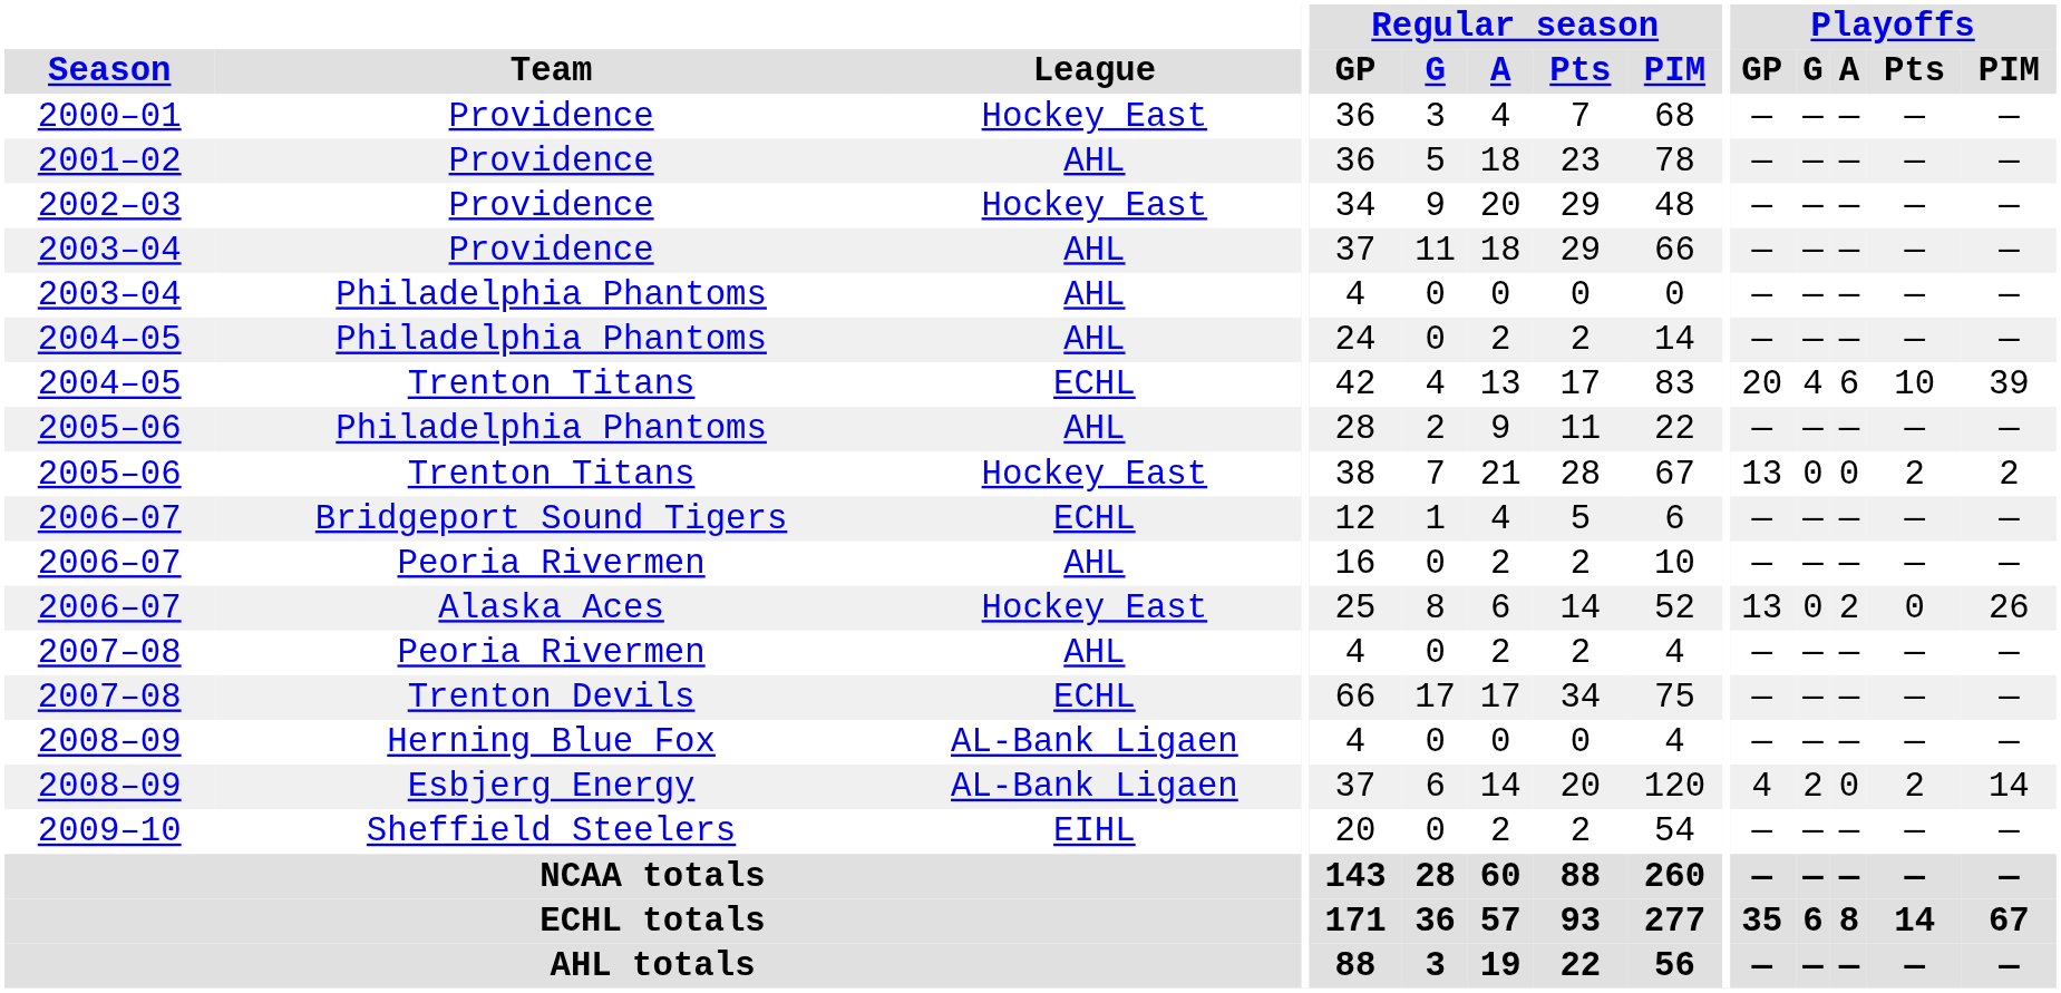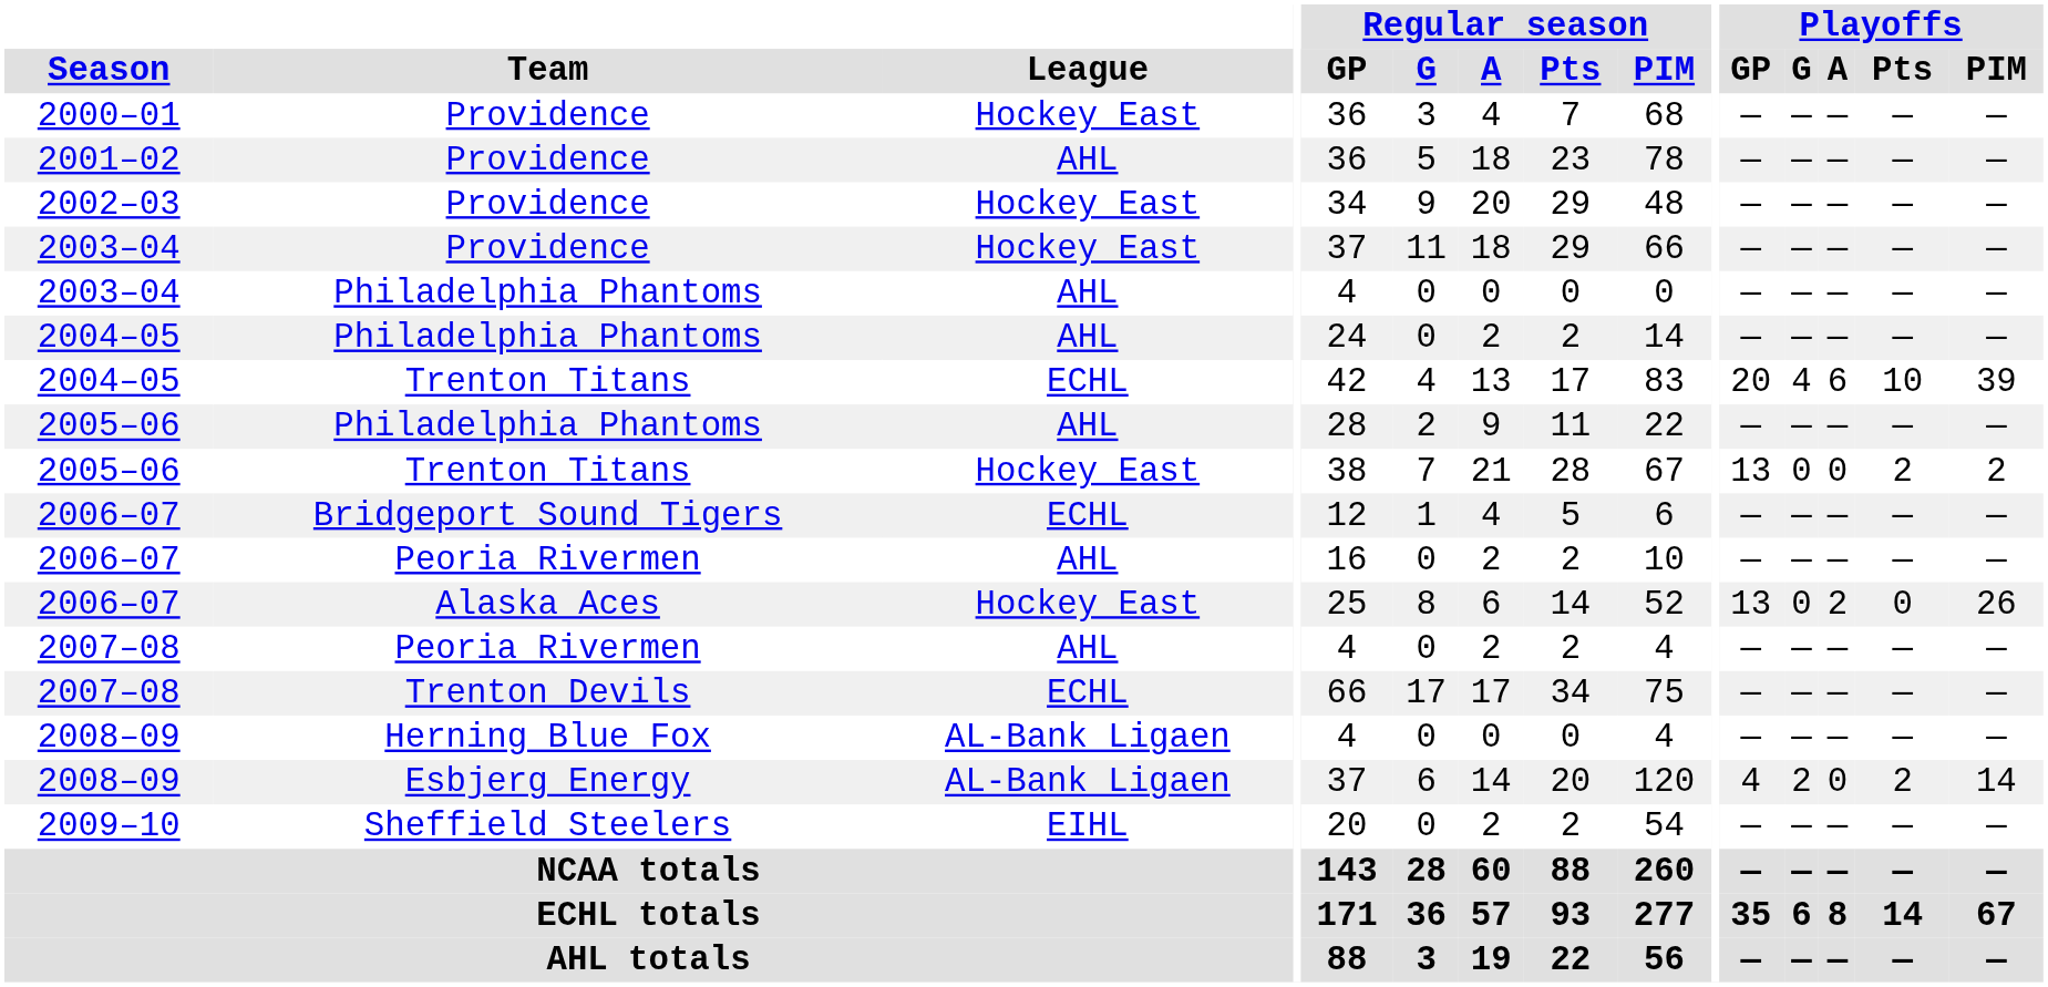 <table border="0" cellpadding="1" cellspacing="0" style="text-align:center; width:60em">
 <tr bgcolor="#e0e0e0">
 <th colspan="3" bgcolor="#ffffff"></th>
 <th rowspan="100" bgcolor="#ffffff"></th>
 <th colspan="5"><a href='#'>Regular season</a></th>
 <th rowspan="100" bgcolor="#ffffff"></th>
 <th colspan="5"><a href='#'>Playoffs</a></th>
 </tr>
 <tr bgcolor="#e0e0e0">
 <th><a href='#'>Season</a></th>
 <th>Team</th>
 <th>League</th>
 <th>GP</th>
 <th><a href='#'>G</a></th>
 <th><a href='#'>A</a></th>
 <th><a href='#'>Pts</a></th>
 <th><a href='#'>PIM</a></th>
 <th>GP</th>
 <th>G</th>
 <th>A</th>
 <th>Pts</th>
 <th>PIM</th>
 </tr>
 <tr>
 <td><a href='#'>2000–01</a></td>
 <td><a href='#'>Providence</a></td>
 <td><a href='#'>Hockey East</a></td>
 <td>36</td>
 <td>3</td>
 <td>4</td>
 <td>7</td>
 <td>68</td>
 <td>—</td>
 <td>—</td>
 <td>—</td>
 <td>—</td>
 <td>—</td>
 </tr>
 <tr bgcolor="f0f0f0">
 <td><a href='#'>2001–02</a></td>
 <td><a href='#'>Providence</a></td>
 <td><a href='#'>AHL</a></td>
 <td>36</td>
 <td>5</td>
 <td>18</td>
 <td>23</td>
 <td>78</td>
 <td>—</td>
 <td>—</td>
 <td>—</td>
 <td>—</td>
 <td>—</td>
 </tr>
 <tr>
 <td><a href='#'>2002–03</a></td>
 <td><a href='#'>Providence</a></td>
 <td><a href='#'>Hockey East</a></td>
 <td>34</td>
 <td>9</td>
 <td>20</td>
 <td>29</td>
 <td>48</td>
 <td>—</td>
 <td>—</td>
 <td>—</td>
 <td>—</td>
 <td>—</td>
 </tr>
 <tr bgcolor="f0f0f0">
 <td><a href='#'>2003–04</a></td>
 <td><a href='#'>Providence</a></td>
-<td><a href='#'>AHL</a></td>
+<td><a href='#'>Hockey East</a></td>
 <td>37</td>
 <td>11</td>
 <td>18</td>
 <td>29</td>
 <td>66</td>
 <td>—</td>
 <td>—</td>
 <td>—</td>
 <td>—</td>
 <td>—</td>
 </tr>
 <tr>
 <td><a href='#'>2003–04</a></td>
 <td><a href='#'>Philadelphia Phantoms</a></td>
 <td><a href='#'>AHL</a></td>
 <td>4</td>
 <td>0</td>
 <td>0</td>
 <td>0</td>
 <td>0</td>
 <td>—</td>
 <td>—</td>
 <td>—</td>
 <td>—</td>
 <td>—</td>
 </tr>
 <tr bgcolor="f0f0f0">
 <td><a href='#'>2004–05</a></td>
 <td><a href='#'>Philadelphia Phantoms</a></td>
 <td><a href='#'>AHL</a></td>
 <td>24</td>
 <td>0</td>
 <td>2</td>
 <td>2</td>
 <td>14</td>
 <td>—</td>
 <td>—</td>
 <td>—</td>
 <td>—</td>
 <td>—</td>
 </tr>
 <tr>
 <td><a href='#'>2004–05</a></td>
 <td><a href='#'>Trenton Titans</a></td>
 <td><a href='#'>ECHL</a></td>
 <td>42</td>
 <td>4</td>
 <td>13</td>
 <td>17</td>
 <td>83</td>
 <td>20</td>
 <td>4</td>
 <td>6</td>
 <td>10</td>
 <td>39</td>
 </tr>
 <tr bgcolor="f0f0f0">
 <td><a href='#'>2005–06</a></td>
 <td><a href='#'>Philadelphia Phantoms</a></td>
 <td><a href='#'>AHL</a></td>
 <td>28</td>
 <td>2</td>
 <td>9</td>
 <td>11</td>
 <td>22</td>
 <td>—</td>
 <td>—</td>
 <td>—</td>
 <td>—</td>
 <td>—</td>
 </tr>
 <tr>
 <td><a href='#'>2005–06</a></td>
 <td><a href='#'>Trenton Titans</a></td>
 <td><a href='#'>Hockey East</a></td>
 <td>38</td>
 <td>7</td>
 <td>21</td>
 <td>28</td>
 <td>67</td>
 <td>13</td>
 <td>0</td>
 <td>0</td>
 <td>2</td>
 <td>2</td>
 </tr>
 <tr bgcolor="f0f0f0">
 <td><a href='#'>2006–07</a></td>
 <td><a href='#'>Bridgeport Sound Tigers</a></td>
 <td><a href='#'>ECHL</a></td>
 <td>12</td>
 <td>1</td>
 <td>4</td>
 <td>5</td>
 <td>6</td>
 <td>—</td>
 <td>—</td>
 <td>—</td>
 <td>—</td>
 <td>—</td>
 </tr>
 <tr>
 <td><a href='#'>2006–07</a></td>
 <td><a href='#'>Peoria Rivermen</a></td>
 <td><a href='#'>AHL</a></td>
 <td>16</td>
 <td>0</td>
 <td>2</td>
 <td>2</td>
 <td>10</td>
 <td>—</td>
 <td>—</td>
 <td>—</td>
 <td>—</td>
 <td>—</td>
 </tr>
 <tr bgcolor="f0f0f0">
 <td><a href='#'>2006–07</a></td>
 <td><a href='#'>Alaska Aces</a></td>
 <td><a href='#'>Hockey East</a></td>
 <td>25</td>
 <td>8</td>
 <td>6</td>
 <td>14</td>
 <td>52</td>
 <td>13</td>
 <td>0</td>
 <td>2</td>
 <td>0</td>
 <td>26</td>
 </tr>
 <tr>
 <td><a href='#'>2007–08</a></td>
 <td><a href='#'>Peoria Rivermen</a></td>
 <td><a href='#'>AHL</a></td>
 <td>4</td>
 <td>0</td>
 <td>2</td>
 <td>2</td>
 <td>4</td>
 <td>—</td>
 <td>—</td>
 <td>—</td>
 <td>—</td>
 <td>—</td>
 </tr>
 <tr bgcolor="f0f0f0">
 <td><a href='#'>2007–08</a></td>
 <td><a href='#'>Trenton Devils</a></td>
 <td><a href='#'>ECHL</a></td>
 <td>66</td>
 <td>17</td>
 <td>17</td>
 <td>34</td>
 <td>75</td>
 <td>—</td>
 <td>—</td>
 <td>—</td>
 <td>—</td>
 <td>—</td>
 </tr>
 <tr>
 <td><a href='#'>2008–09</a></td>
 <td><a href='#'>Herning Blue Fox</a></td>
 <td><a href='#'>AL-Bank Ligaen</a></td>
 <td>4</td>
 <td>0</td>
 <td>0</td>
 <td>0</td>
 <td>4</td>
 <td>—</td>
 <td>—</td>
 <td>—</td>
 <td>—</td>
 <td>—</td>
 </tr>
 <tr bgcolor="#f0f0f0">
 <td><a href='#'>2008–09</a></td>
 <td><a href='#'>Esbjerg Energy</a></td>
 <td><a href='#'>AL-Bank Ligaen</a></td>
 <td>37</td>
 <td>6</td>
 <td>14</td>
 <td>20</td>
 <td>120</td>
 <td>4</td>
 <td>2</td>
 <td>0</td>
 <td>2</td>
 <td>14</td>
 </tr>
 <tr>
 <td><a href='#'>2009–10</a></td>
 <td><a href='#'>Sheffield Steelers</a></td>
 <td><a href='#'>EIHL</a></td>
 <td>20</td>
 <td>0</td>
 <td>2</td>
 <td>2</td>
 <td>54</td>
 <td>—</td>
 <td>—</td>
 <td>—</td>
 <td>—</td>
 <td>—</td>
 </tr>
 <tr bgcolor="#e0e0e0">
 <th colspan="3">NCAA totals</th>
 <th>143</th>
 <th>28</th>
 <th>60</th>
 <th>88</th>
 <th>260</th>
 <th>—</th>
 <th>—</th>
 <th>—</th>
 <th>—</th>
 <th>—</th>
 </tr>
 <tr bgcolor="#e0e0e0">
 <th colspan="3">ECHL totals</th>
 <th>171</th>
 <th>36</th>
 <th>57</th>
 <th>93</th>
 <th>277</th>
 <th>35</th>
 <th>6</th>
 <th>8</th>
 <th>14</th>
 <th>67</th>
 </tr>
 <tr bgcolor="#e0e0e0">
 <th colspan="3">AHL totals</th>
 <th>88</th>
 <th>3</th>
 <th>19</th>
 <th>22</th>
 <th>56</th>
 <th>—</th>
 <th>—</th>
 <th>—</th>
 <th>—</th>
 <th>—</th>
 </tr>
 </table>
